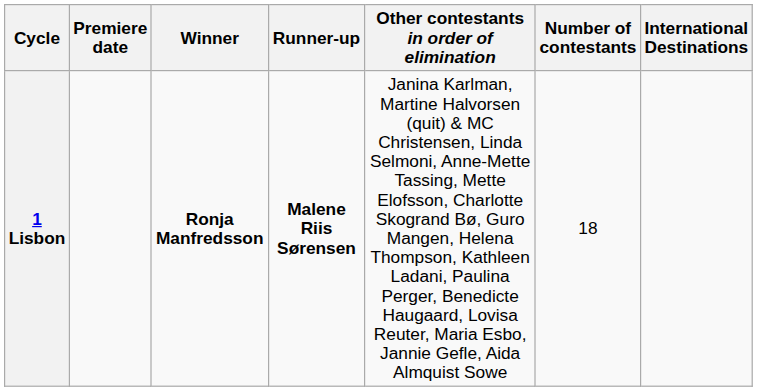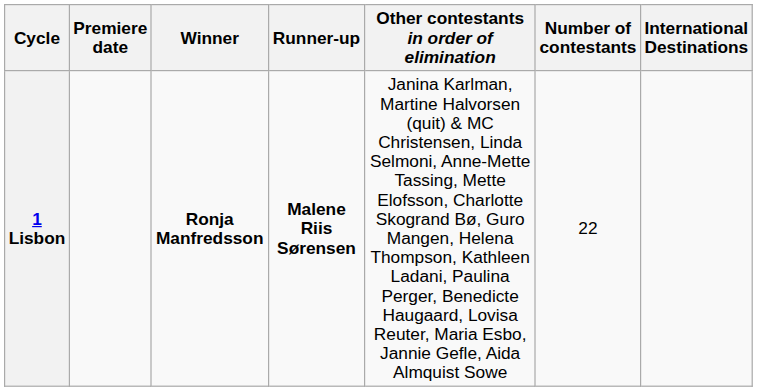 <table class="wikitable" style="font-size:90%; width:100%; text-align: center;">
 <tr>
 <th style="width:5%;">Cycle</th>
 <th style="width:10%;">Premiere date</th>
 <th width=16%>Winner</th>
 <th width=16%>Runner-up</th>
 <th style="width:43%;">Other contestants <em>in order of elimination</em></th>
 <th style="width:3%;">Number of contestants</th>
 <th style="width:8%;">International Destinations</th>
 </tr>
 <tr>
 <th><a href='#'>1</a><br>Lisbon</th>
 <td></td>
 <td><strong>Ronja Manfredsson</strong></td>
 <td><strong>Malene Riis Sørensen</strong></td>
 <td>Janina Karlman, Martine Halvorsen (quit) & MC Christensen, Linda Selmoni, Anne-Mette Tassing, Mette Elofsson, Charlotte Skogrand Bø, Guro Mangen, Helena Thompson, Kathleen Ladani, Paulina Perger, Benedicte Haugaard, Lovisa Reuter, Maria Esbo, Jannie Gefle, Aida Almquist Sowe</td>
-<td>18</td>
+<td>22</td>
 </tr>
 </table>
